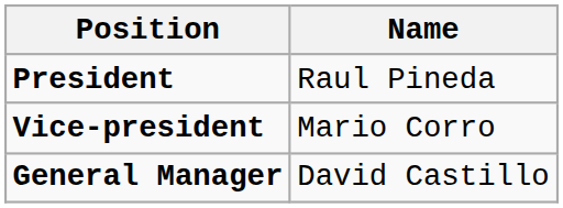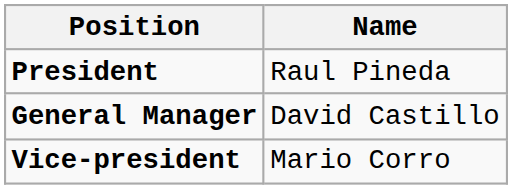 <table class="wikitable">
 <tr>
 <th>Position</th>
 <th>Name</th>
 </tr>
 <tr>
 <td><strong>President</strong></td>
 <td>Raul Pineda</td>
 </tr>
 <tr>
+<td><strong>General Manager</strong></td>
+<td>David Castillo</td>
+</tr>
+<tr>
 <td><strong>Vice-president</strong></td>
 <td>Mario Corro</td>
 </tr>
-<tr>
-<td><strong>General Manager</strong></td>
-<td>David Castillo</td>
-</tr>
 </table>
